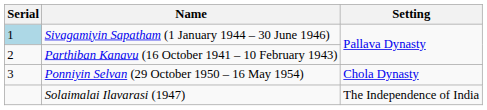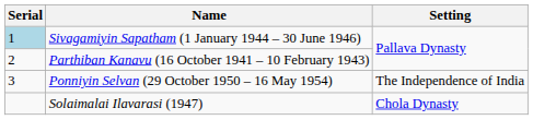 <table class="wikitable sortable">
 <tr>
 <th>Serial</th>
 <th>Name</th>
 <th>Setting</th>
 </tr>
 <tr>
 <td style="background: lightblue;">1</td>
 <td><em><a href='#'>Sivagamiyin Sapatham</a></em> (1 January 1944 – 30 June 1946)</td>
 <td rowspan="2"><a href='#'>Pallava Dynasty</a></td>
 </tr>
 <tr>
 <td>2</td>
 <td><em><a href='#'>Parthiban Kanavu</a></em> (16 October 1941 – 10 February 1943)</td>
 </tr>
 <tr>
 <td>3</td>
 <td><em><a href='#'>Ponniyin Selvan</a></em> (29 October 1950 – 16 May 1954)</td>
-<td><a href='#'>Chola Dynasty</a></td>
+<td>The Independence of India</td>
 </tr>
 <tr>
 <td></td>
 <td><em>Solaimalai Ilavarasi</em> (1947)</td>
-<td>The Independence of India</td>
+<td><a href='#'>Chola Dynasty</a></td>
 </tr>
 </table>
